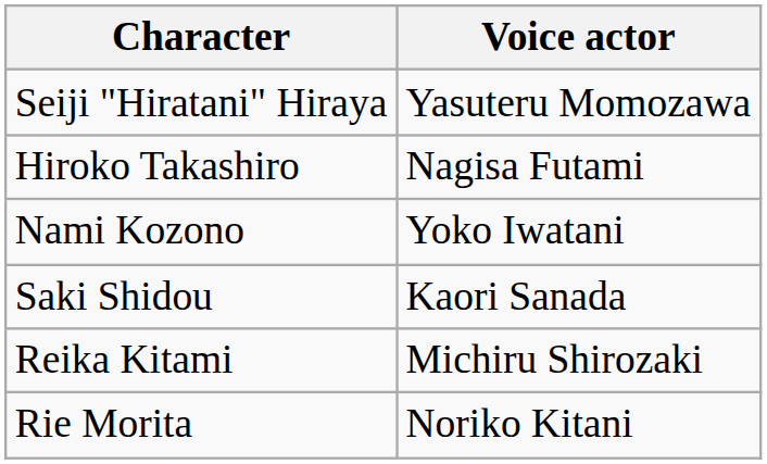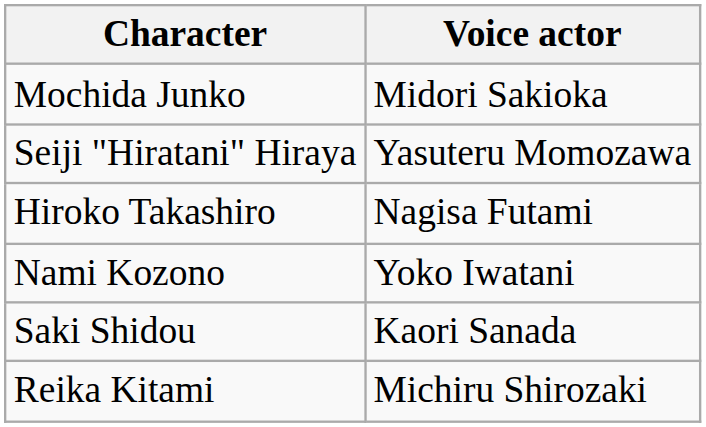 <table class="wikitable">
 <tr>
 <th>Character</th>
 <th>Voice actor</th>
+</tr>
+<tr>
+<td>Mochida Junko</td>
+<td>Midori Sakioka</td>
 </tr>
 <tr>
 <td>Seiji "Hiratani" Hiraya</td>
 <td>Yasuteru Momozawa</td>
 </tr>
 <tr>
 <td>Hiroko Takashiro</td>
 <td>Nagisa Futami</td>
 </tr>
 <tr>
 <td>Nami Kozono</td>
 <td>Yoko Iwatani</td>
 </tr>
 <tr>
 <td>Saki Shidou</td>
 <td>Kaori Sanada</td>
 </tr>
 <tr>
 <td>Reika Kitami</td>
 <td>Michiru Shirozaki</td>
 </tr>
-<tr>
-<td>Rie Morita</td>
-<td>Noriko Kitani</td>
-</tr>
 </table>
